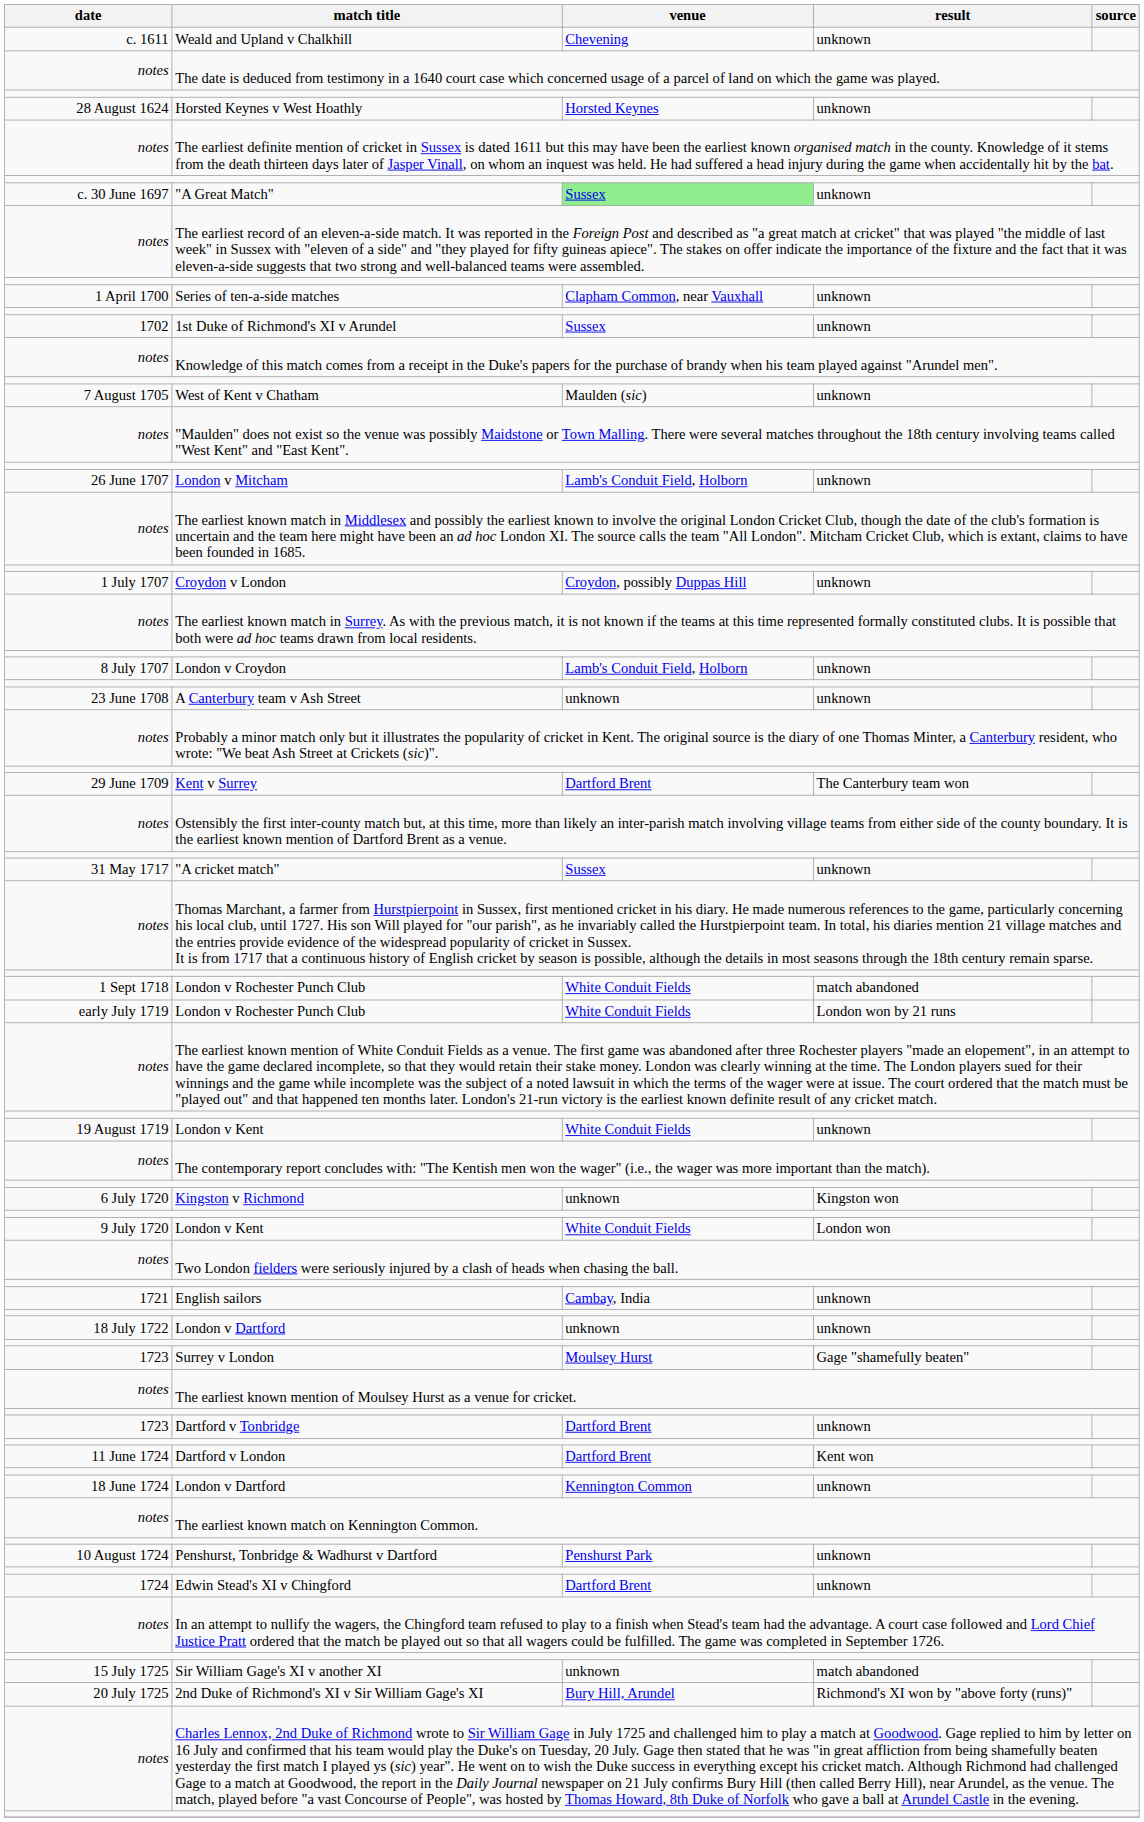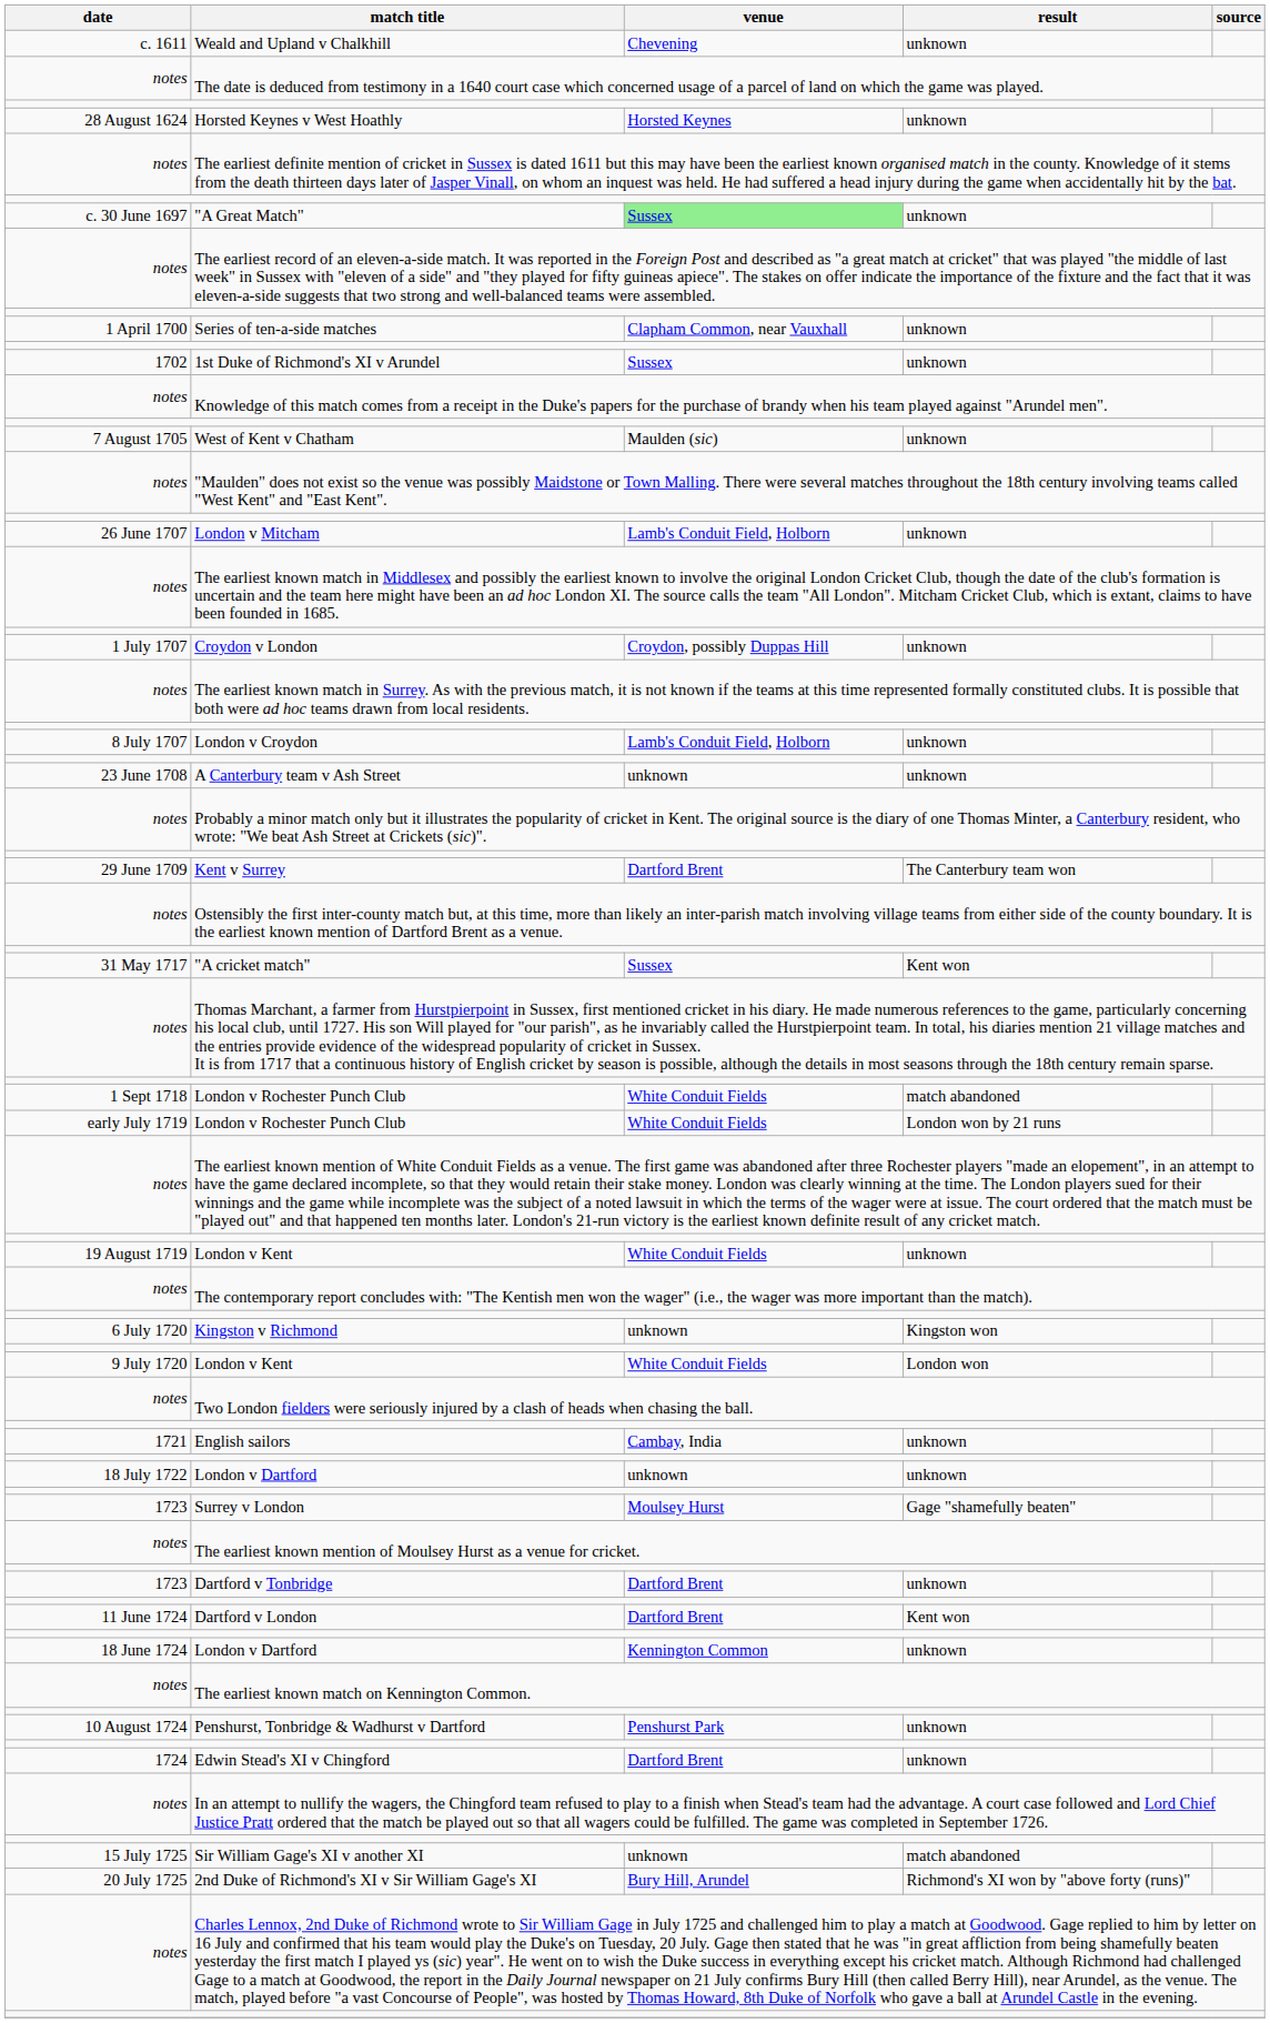 <table class="wikitable">
 <tr>
 <th width="15.0%" align="right">date</th>
 <th width="35.0%" align="left">match title</th>
 <th width="22.5%" align="left">venue</th>
 <th width="25.0%" align="left">result</th>
 <th width="2.50%" align="right">source</th>
 </tr>
 <tr>
 <td align="right">c. 1611</td>
 <td>Weald and Upland v Chalkhill</td>
 <td><a href='#'>Chevening</a></td>
 <td>unknown</td>
 <td align="right"></td>
 </tr>
 <tr>
 <td align="right"><em>notes</em></td>
 <td colspan="4"><br>The date is deduced from testimony in a 1640 court case which concerned usage of a parcel of land on which the game was played.</td>
 </tr>
 <tr>
 <td colspan="5"></td>
 </tr>
 <tr>
 <td align="right">28 August 1624</td>
 <td>Horsted Keynes v West Hoathly</td>
 <td><a href='#'>Horsted Keynes</a></td>
 <td>unknown</td>
 <td align="right"></td>
 </tr>
 <tr>
 <td align="right"><em>notes</em></td>
 <td colspan="4"><br>The earliest definite mention of cricket in <a href='#'>Sussex</a> is dated 1611 but this may have been the earliest known <em>organised match</em> in the county. Knowledge of it stems from the death thirteen days later of <a href='#'>Jasper Vinall</a>, on whom an inquest was held. He had suffered a head injury during the game when accidentally hit by the <a href='#'>bat</a>.</td>
 </tr>
 <tr>
 <td colspan="5"></td>
 </tr>
 <tr>
 <td align="right">c. 30 June 1697</td>
 <td>"A Great Match"</td>
 <td style="background: lightgreen;"><a href='#'>Sussex</a></td>
 <td>unknown</td>
 <td align="right"></td>
 </tr>
 <tr>
 <td align="right"><em>notes</em></td>
 <td colspan="4"><br>The earliest record of an eleven-a-side match. It was reported in the <em>Foreign Post</em> and described as "a great match at cricket" that was played "the middle of last week" in Sussex with "eleven of a side" and "they played for fifty guineas apiece". The stakes on offer indicate the importance of the fixture and the fact that it was eleven-a-side suggests that two strong and well-balanced teams were assembled.</td>
 </tr>
 <tr>
 <td colspan="5"></td>
 </tr>
 <tr>
 <td align="right">1 April 1700</td>
 <td>Series of ten-a-side matches</td>
 <td><a href='#'>Clapham Common</a>, near <a href='#'>Vauxhall</a></td>
 <td>unknown</td>
 <td align="right"></td>
 </tr>
 <tr>
 <td colspan="5"></td>
 </tr>
 <tr>
 <td align="right">1702</td>
 <td>1st Duke of Richmond's XI v Arundel</td>
 <td><a href='#'>Sussex</a></td>
 <td>unknown</td>
 <td align="right"></td>
 </tr>
 <tr>
 <td align="right"><em>notes</em></td>
 <td colspan="4"><br>Knowledge of this match comes from a receipt in the Duke's papers for the purchase of brandy when his team played against "Arundel men".</td>
 </tr>
 <tr>
 <td colspan="5"></td>
 </tr>
 <tr>
 <td align="right">7 August 1705</td>
 <td>West of Kent v Chatham</td>
 <td>Maulden (<em>sic</em>)</td>
 <td>unknown</td>
 <td align="right"></td>
 </tr>
 <tr>
 <td align="right"><em>notes</em></td>
 <td colspan="4"><br>"Maulden" does not exist so the venue was possibly <a href='#'>Maidstone</a> or <a href='#'>Town Malling</a>. There were several matches throughout the 18th century involving teams called "West Kent" and "East Kent".</td>
 </tr>
 <tr>
 <td colspan="5"></td>
 </tr>
 <tr>
 <td align="right">26 June 1707</td>
 <td><a href='#'>London</a> v <a href='#'>Mitcham</a></td>
 <td><a href='#'>Lamb's Conduit Field</a>, <a href='#'>Holborn</a></td>
 <td>unknown</td>
 <td align="right"></td>
 </tr>
 <tr>
 <td align="right"><em>notes</em></td>
 <td colspan="4"><br>The earliest known match in <a href='#'>Middlesex</a> and possibly the earliest known to involve the original London Cricket Club, though the date of the club's formation is uncertain and the team here might have been an <em>ad hoc</em> London XI. The source calls the team "All London". Mitcham Cricket Club, which is extant, claims to have been founded in 1685.</td>
 </tr>
 <tr>
 <td colspan="5"></td>
 </tr>
 <tr>
 <td align="right">1 July 1707</td>
 <td><a href='#'>Croydon</a> v London</td>
 <td><a href='#'>Croydon</a>, possibly <a href='#'>Duppas Hill</a></td>
 <td>unknown</td>
 <td align="right"></td>
 </tr>
 <tr>
 <td align="right"><em>notes</em></td>
 <td colspan="4"><br>The earliest known match in <a href='#'>Surrey</a>. As with the previous match, it is not known if the teams at this time represented formally constituted clubs. It is possible that both were <em>ad hoc</em> teams drawn from local residents.</td>
 </tr>
 <tr>
 <td colspan="5"></td>
 </tr>
 <tr>
 <td align="right">8 July 1707</td>
 <td>London v Croydon</td>
 <td><a href='#'>Lamb's Conduit Field</a>, <a href='#'>Holborn</a></td>
 <td>unknown</td>
 <td align="right"></td>
 </tr>
 <tr>
 <td colspan="5"></td>
 </tr>
 <tr>
 <td align="right">23 June 1708</td>
 <td>A <a href='#'>Canterbury</a> team v Ash Street</td>
 <td>unknown</td>
 <td>unknown</td>
 <td align="right"></td>
 </tr>
 <tr>
 <td align="right"><em>notes</em></td>
 <td colspan="4"><br>Probably a minor match only but it illustrates the popularity of cricket in Kent. The original source is the diary of one Thomas Minter, a <a href='#'>Canterbury</a> resident, who wrote: "We beat Ash Street at Crickets (<em>sic</em>)".</td>
 </tr>
 <tr>
 <td colspan="5"></td>
 </tr>
 <tr>
 <td align="right">29 June 1709</td>
 <td><a href='#'>Kent</a> v <a href='#'>Surrey</a></td>
 <td><a href='#'>Dartford Brent</a></td>
 <td>The Canterbury team won</td>
 <td align="right"></td>
 </tr>
 <tr>
 <td align="right"><em>notes</em></td>
 <td colspan="4"><br>Ostensibly the first inter-county match but, at this time, more than likely an inter-parish match involving village teams from either side of the county boundary. It is the earliest known mention of Dartford Brent as a venue.</td>
 </tr>
 <tr>
 <td colspan="5"></td>
 </tr>
 <tr>
 <td align="right">31 May 1717</td>
 <td>"A cricket match"</td>
 <td><a href='#'>Sussex</a></td>
-<td>unknown</td>
+<td>Kent won</td>
 <td align="right"></td>
 </tr>
 <tr>
 <td align="right"><em>notes</em></td>
 <td colspan="4"><br>Thomas Marchant, a farmer from <a href='#'>Hurstpierpoint</a> in Sussex, first mentioned cricket in his diary. He made numerous references to the game, particularly concerning his local club, until 1727. His son Will played for "our parish", as he invariably called the Hurstpierpoint team. In total, his diaries mention 21 village matches and the entries provide evidence of the widespread popularity of cricket in Sussex.<br>It is from 1717 that a continuous history of English cricket by season is possible, although the details in most seasons through the 18th century remain sparse.</td>
 </tr>
 <tr>
 <td colspan="5"></td>
 </tr>
 <tr>
 <td align="right">1 Sept 1718</td>
 <td>London v Rochester Punch Club</td>
 <td><a href='#'>White Conduit Fields</a></td>
 <td>match abandoned</td>
 <td align="right"></td>
 </tr>
 <tr>
 <td align="right">early July 1719</td>
 <td>London v Rochester Punch Club</td>
 <td><a href='#'>White Conduit Fields</a></td>
 <td>London won by 21 runs</td>
 <td align="right"></td>
 </tr>
 <tr>
 <td align="right"><em>notes</em></td>
 <td colspan="4"><br>The earliest known mention of White Conduit Fields as a venue. The first game was abandoned after three Rochester players "made an elopement", in an attempt to have the game declared incomplete, so that they would retain their stake money. London was clearly winning at the time. The London players sued for their winnings and the game while incomplete was the subject of a noted lawsuit in which the terms of the wager were at issue. The court ordered that the match must be "played out" and that happened ten months later. London's 21-run victory is the earliest known definite result of any cricket match.</td>
 </tr>
 <tr>
 <td colspan="5"></td>
 </tr>
 <tr>
 <td align="right">19 August 1719</td>
 <td>London v Kent</td>
 <td><a href='#'>White Conduit Fields</a></td>
 <td>unknown</td>
 <td align="right"></td>
 </tr>
 <tr>
 <td align="right"><em>notes</em></td>
 <td colspan="4"><br>The contemporary report concludes with: "The Kentish men won the wager" (i.e., the wager was more important than the match).</td>
 </tr>
 <tr>
 <td colspan="5"></td>
 </tr>
 <tr>
 <td align="right">6 July 1720</td>
 <td><a href='#'>Kingston</a> v <a href='#'>Richmond</a></td>
 <td>unknown</td>
 <td>Kingston won</td>
 <td align="right"></td>
 </tr>
 <tr>
 <td colspan="5"></td>
 </tr>
 <tr>
 <td align="right">9 July 1720</td>
 <td>London v Kent</td>
 <td><a href='#'>White Conduit Fields</a></td>
 <td>London won</td>
 <td align="right"></td>
 </tr>
 <tr>
 <td align="right"><em>notes</em></td>
 <td colspan="4"><br>Two London <a href='#'>fielders</a> were seriously injured by a clash of heads when chasing the ball.</td>
 </tr>
 <tr>
 <td colspan="5"></td>
 </tr>
 <tr>
 <td align="right">1721</td>
 <td>English sailors</td>
 <td><a href='#'>Cambay</a>, India</td>
 <td>unknown</td>
 <td align="right"></td>
 </tr>
 <tr>
 <td colspan="5"></td>
 </tr>
 <tr>
 <td align="right">18 July 1722</td>
 <td>London v <a href='#'>Dartford</a></td>
 <td>unknown</td>
 <td>unknown</td>
 <td align="right"></td>
 </tr>
 <tr>
 <td colspan="5"></td>
 </tr>
 <tr>
 <td align="right">1723</td>
 <td>Surrey v London</td>
 <td><a href='#'>Moulsey Hurst</a></td>
 <td>Gage "shamefully beaten"</td>
 <td align="right"></td>
 </tr>
 <tr>
 <td align="right"><em>notes</em></td>
 <td colspan="4"><br>The earliest known mention of Moulsey Hurst as a venue for cricket.</td>
 </tr>
 <tr>
 <td colspan="5"></td>
 </tr>
 <tr>
 <td align="right">1723</td>
 <td>Dartford v <a href='#'>Tonbridge</a></td>
 <td><a href='#'>Dartford Brent</a></td>
 <td>unknown</td>
 <td align="right"></td>
 </tr>
 <tr>
 <td colspan="5"></td>
 </tr>
 <tr>
 <td align="right">11 June 1724</td>
 <td>Dartford v London</td>
 <td><a href='#'>Dartford Brent</a></td>
 <td>Kent won</td>
 <td align="right"></td>
 </tr>
 <tr>
 <td colspan="5"></td>
 </tr>
 <tr>
 <td align="right">18 June 1724</td>
 <td>London v Dartford</td>
 <td><a href='#'>Kennington Common</a></td>
 <td>unknown</td>
 <td align="right"></td>
 </tr>
 <tr>
 <td align="right"><em>notes</em></td>
 <td colspan="4"><br>The earliest known match on Kennington Common.</td>
 </tr>
 <tr>
 <td colspan="5"></td>
 </tr>
 <tr>
 <td align="right">10 August 1724</td>
 <td>Penshurst, Tonbridge & Wadhurst v Dartford</td>
 <td><a href='#'>Penshurst Park</a></td>
 <td>unknown</td>
 <td align="right"></td>
 </tr>
 <tr>
 <td colspan="5"></td>
 </tr>
 <tr>
 <td align="right">1724</td>
 <td>Edwin Stead's XI v Chingford</td>
 <td><a href='#'>Dartford Brent</a></td>
 <td>unknown</td>
 <td align="right"></td>
 </tr>
 <tr>
 <td align="right"><em>notes</em></td>
 <td colspan="4"><br>In an attempt to nullify the wagers, the Chingford team refused to play to a finish when Stead's team had the advantage. A court case followed and <a href='#'>Lord Chief Justice Pratt</a> ordered that the match be played out so that all wagers could be fulfilled. The game was completed in September 1726.</td>
 </tr>
 <tr>
 <td colspan="5"></td>
 </tr>
 <tr>
 <td align="right">15 July 1725</td>
 <td>Sir William Gage's XI v another XI</td>
 <td>unknown</td>
 <td>match abandoned</td>
 <td align="right"></td>
 </tr>
 <tr>
 <td align="right">20 July 1725</td>
 <td>2nd Duke of Richmond's XI v Sir William Gage's XI</td>
 <td><a href='#'>Bury Hill, Arundel</a></td>
 <td>Richmond's XI won by "above forty (runs)"</td>
 <td align="right"></td>
 </tr>
 <tr>
 <td align="right"><em>notes</em></td>
 <td colspan="4"><br><a href='#'>Charles Lennox, 2nd Duke of Richmond</a> wrote to <a href='#'>Sir William Gage</a> in July 1725 and challenged him to play a match at <a href='#'>Goodwood</a>. Gage replied to him by letter on 16 July and confirmed that his team would play the Duke's on Tuesday, 20 July. Gage then stated that he was "in great affliction from being shamefully beaten yesterday the first match I played ys (<em>sic</em>) year". He went on to wish the Duke success in everything except his cricket match. Although Richmond had challenged Gage to a match at Goodwood, the report in the <em>Daily Journal</em> newspaper on 21 July confirms Bury Hill (then called Berry Hill), near Arundel, as the venue. The match, played before "a vast Concourse of People", was hosted by <a href='#'>Thomas Howard, 8th Duke of Norfolk</a> who gave a ball at <a href='#'>Arundel Castle</a> in the evening.</td>
 </tr>
 <tr>
 <td colspan="5"></td>
 </tr>
 <tr>
 </tr>
 </table>
